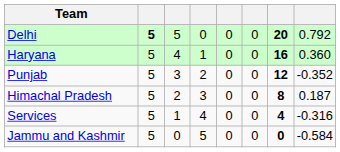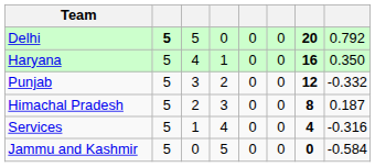 <table class="wikitable" style="text-align:center">
 <tr>
 <th style="width:160px">Team</th>
 <th style="width:25px"></th>
 <th style="width:25px"></th>
 <th style="width:25px"></th>
 <th style="width:25px"></th>
 <th style="width:25px"></th>
 <th style="width:25px"></th>
 <th style="width:25px"></th>
 </tr>
 <tr style="background:#cfc;">
 <td style="text-align:left"><a href='#'>Delhi</a></td>
 <td><strong>5</strong></td>
 <td>5</td>
 <td>0</td>
 <td>0</td>
 <td>0</td>
 <td><strong>20</strong></td>
 <td>0.792</td>
 </tr>
 <tr style="background:#cfc;">
 <td style="text-align:left"><a href='#'>Haryana</a></td>
 <td>5</td>
 <td>4</td>
 <td>1</td>
 <td>0</td>
 <td>0</td>
 <td><strong>16</strong></td>
-<td>0.360</td>
+<td>0.350</td>
 </tr>
 <tr>
 <td style="text-align:left"><a href='#'>Punjab</a></td>
 <td>5</td>
 <td>3</td>
 <td>2</td>
 <td>0</td>
 <td>0</td>
 <td><strong>12</strong></td>
-<td>-0.352</td>
+<td>-0.332</td>
 </tr>
 <tr>
 <td style="text-align:left"><a href='#'>Himachal Pradesh</a></td>
 <td>5</td>
 <td>2</td>
 <td>3</td>
 <td>0</td>
 <td>0</td>
 <td><strong>8</strong></td>
 <td>0.187</td>
 </tr>
 <tr>
 <td style="text-align:left"><a href='#'>Services</a></td>
 <td>5</td>
 <td>1</td>
 <td>4</td>
 <td>0</td>
 <td>0</td>
 <td><strong>4</strong></td>
 <td>-0.316</td>
 </tr>
 <tr>
 <td style="text-align:left"><a href='#'>Jammu and Kashmir</a></td>
 <td>5</td>
 <td>0</td>
 <td>5</td>
 <td>0</td>
 <td>0</td>
 <td><strong>0</strong></td>
 <td>-0.584</td>
 </tr>
 </table>
